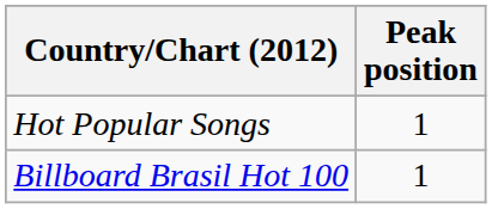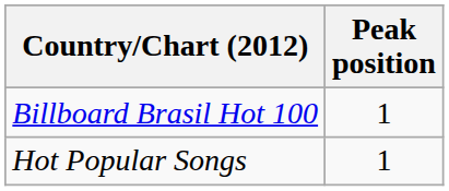 <table class="wikitable sortable">
 <tr>
 <th>Country/Chart (2012)</th>
 <th>Peak<br>position</th>
 </tr>
 <tr>
+<td><em><a href='#'>Billboard Brasil Hot 100</a></em></td>
+<td style="text-align:center;">1</td>
+</tr>
+<tr>
 <td><em>Hot Popular Songs</em></td>
 <td style="text-align:center;">1</td>
 </tr>
-<tr>
-<td><em><a href='#'>Billboard Brasil Hot 100</a></em></td>
-<td style="text-align:center;">1</td>
-</tr>
 </table>
